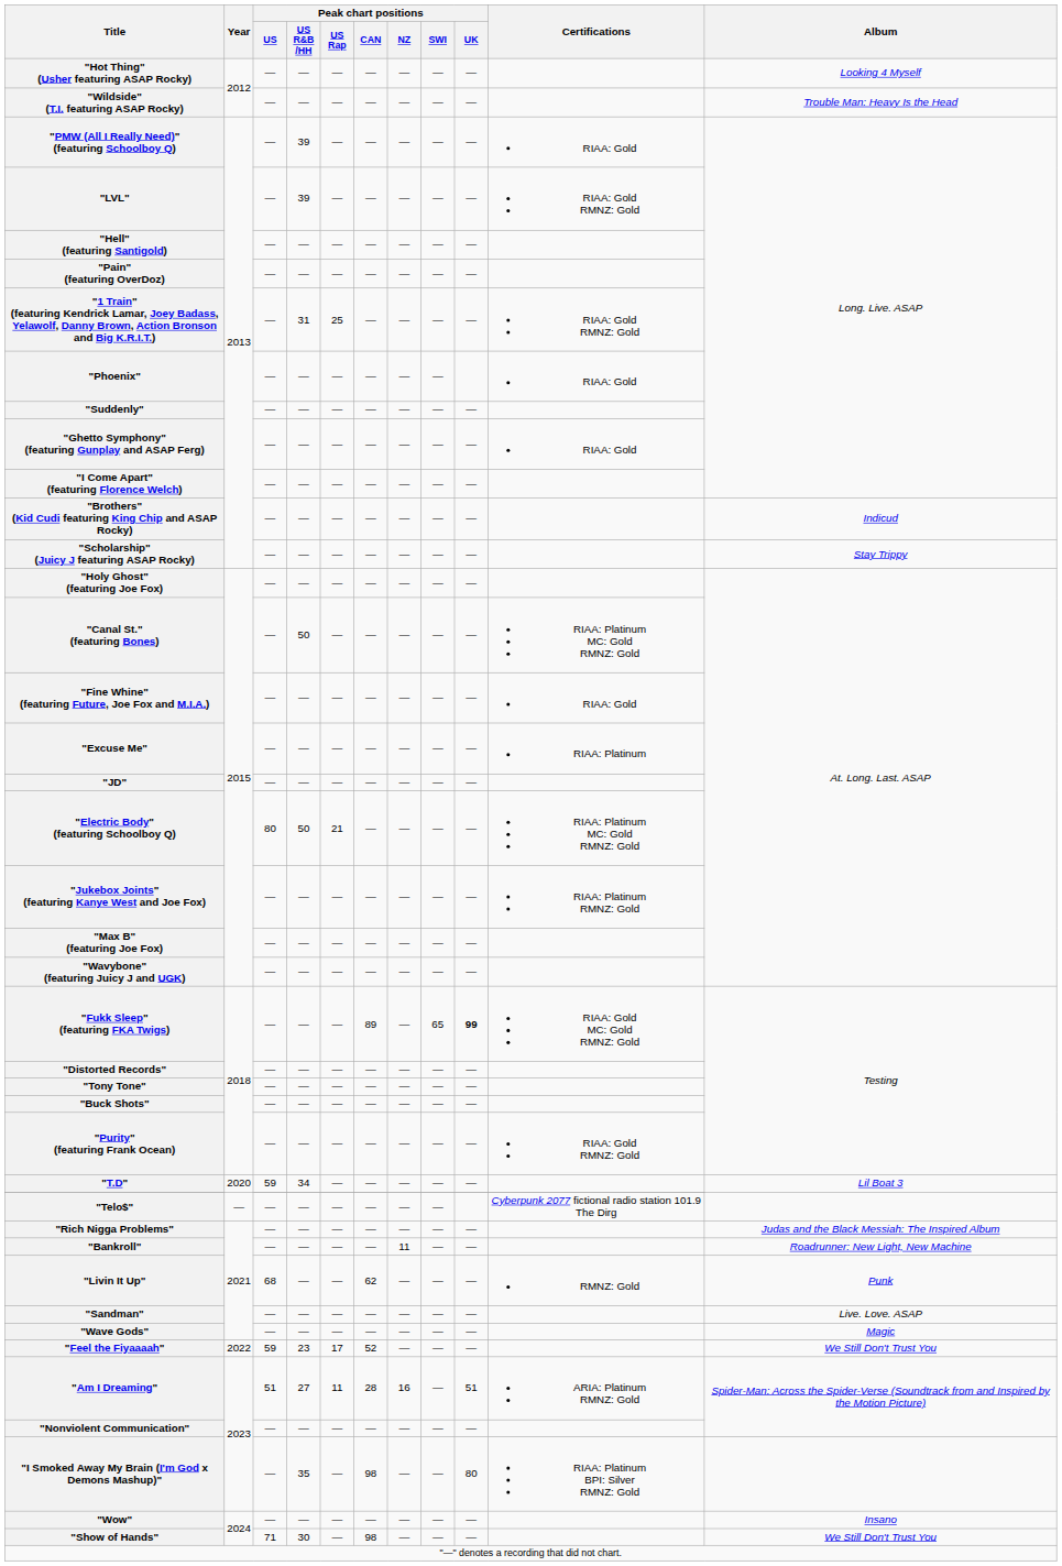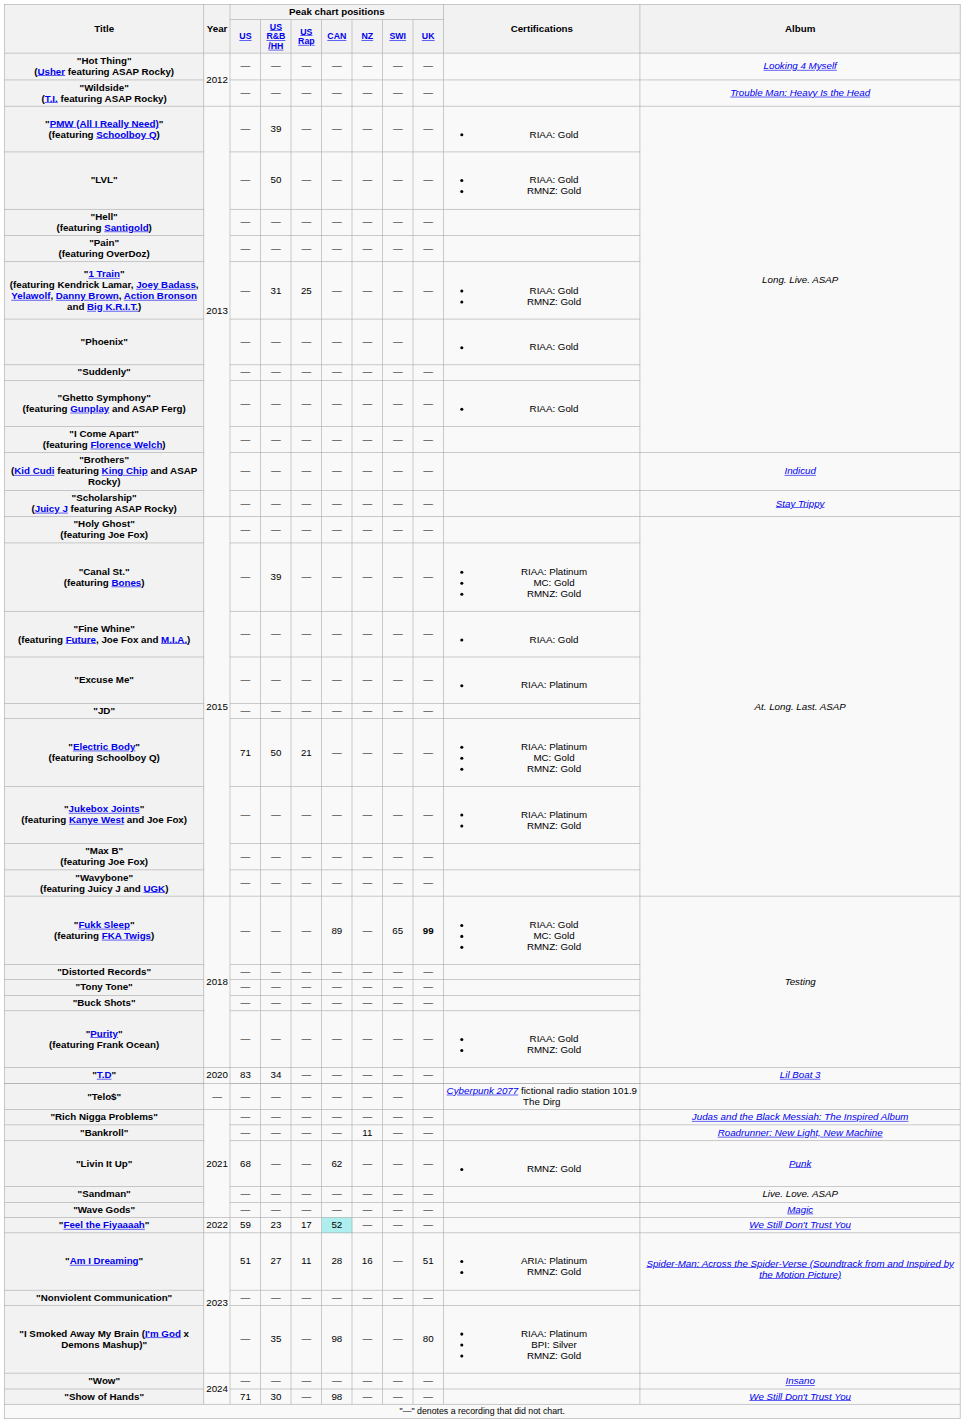 <table class="wikitable plainrowheaders" style="text-align:center;">
 <tr>
 <th rowspan="2" style="width:20em;">Title</th>
 <th rowspan="2">Year</th>
 <th colspan="7">Peak chart positions</th>
 <th rowspan="2">Certifications</th>
 <th rowspan="2">Album</th>
 </tr>
 <tr>
 <th scope="col" style="width:3em;font-size:90%;"><a href='#'>US</a><br></th>
 <th scope="col" style="width:3em;font-size:90%;"><a href='#'>US<br>R&B<br>/HH</a><br></th>
 <th scope="col" style="width:3em;font-size:90%;"><a href='#'>US<br>Rap</a><br></th>
 <th scope="col" style="width:3em;font-size:90%;"><a href='#'>CAN</a><br></th>
 <th scope="col" style="width:3em;font-size:90%;"><a href='#'>NZ</a><br></th>
 <th scope="col" style="width:3em;font-size:90%;"><a href='#'>SWI</a><br></th>
 <th scope="col" style="width:3em;font-size:90%;"><a href='#'>UK</a><br></th>
 </tr>
 <tr>
 <th scope="row">"Hot Thing"<br><span>(<a href='#'>Usher</a> featuring ASAP Rocky)</span></th>
 <td rowspan="2">2012</td>
 <td>—</td>
 <td>—</td>
 <td>—</td>
 <td>—</td>
 <td>—</td>
 <td>—</td>
 <td>—</td>
 <td></td>
 <td><em><a href='#'>Looking 4 Myself</a></em></td>
 </tr>
 <tr>
 <th scope="row">"Wildside"<br><span>(<a href='#'>T.I.</a> featuring ASAP Rocky)</span></th>
 <td>—</td>
 <td>—</td>
 <td>—</td>
 <td>—</td>
 <td>—</td>
 <td>—</td>
 <td>—</td>
 <td></td>
 <td><em><a href='#'>Trouble Man: Heavy Is the Head</a></em></td>
 </tr>
 <tr>
 <th scope="row">"<a href='#'>PMW (All I Really Need)</a>"<br><span>(featuring <a href='#'>Schoolboy Q</a>)</span></th>
 <td rowspan="11">2013</td>
 <td>—</td>
 <td>39</td>
 <td>—</td>
 <td>—</td>
 <td>—</td>
 <td>—</td>
 <td>—</td>
 <td><br><ul><li>RIAA: Gold</li></ul></td>
 <td rowspan="9"><em>Long. Live. ASAP</em></td>
 </tr>
 <tr>
 <th scope="row">"LVL"</th>
 <td>—</td>
-<td>39</td>
+<td>50</td>
 <td>—</td>
 <td>—</td>
 <td>—</td>
 <td>—</td>
 <td>—</td>
 <td><br><ul><li>RIAA: Gold</li><li>RMNZ: Gold</li></ul></td>
 </tr>
 <tr>
 <th scope="row">"Hell"<br><span>(featuring <a href='#'>Santigold</a>)</span></th>
 <td>—</td>
 <td>—</td>
 <td>—</td>
 <td>—</td>
 <td>—</td>
 <td>—</td>
 <td>—</td>
 <td></td>
 </tr>
 <tr>
 <th scope="row">"Pain"<br><span>(featuring OverDoz)</span></th>
 <td>—</td>
 <td>—</td>
 <td>—</td>
 <td>—</td>
 <td>—</td>
 <td>—</td>
 <td>—</td>
 <td></td>
 </tr>
 <tr>
 <th scope="row">"<a href='#'>1 Train</a>"<br><span>(featuring Kendrick Lamar, <a href='#'>Joey Badass</a>, <a href='#'>Yelawolf</a>, <a href='#'>Danny Brown</a>, <a href='#'>Action Bronson</a> and <a href='#'>Big K.R.I.T.</a>)</span></th>
 <td>—</td>
 <td>31</td>
 <td>25</td>
 <td>—</td>
 <td>—</td>
 <td>—</td>
 <td>—</td>
 <td><br><ul><li>RIAA: Gold</li><li>RMNZ: Gold</li></ul></td>
 </tr>
 <tr>
 <th scope="row">"Phoenix"</th>
 <td>—</td>
 <td>—</td>
 <td>—</td>
 <td>—</td>
 <td>—</td>
 <td>—</td>
 <td></td>
 <td><br><ul><li>RIAA: Gold</li></ul></td>
 </tr>
 <tr>
 <th scope="row">"Suddenly"</th>
 <td>—</td>
 <td>—</td>
 <td>—</td>
 <td>—</td>
 <td>—</td>
 <td>—</td>
 <td>—</td>
 <td></td>
 </tr>
 <tr>
 <th scope="row">"Ghetto Symphony"<br><span>(featuring <a href='#'>Gunplay</a> and ASAP Ferg)</span></th>
 <td>—</td>
 <td>—</td>
 <td>—</td>
 <td>—</td>
 <td>—</td>
 <td>—</td>
 <td>—</td>
 <td><br><ul><li>RIAA: Gold</li></ul></td>
 </tr>
 <tr>
 <th scope="row">"I Come Apart"<br><span>(featuring <a href='#'>Florence Welch</a>)</span></th>
 <td>—</td>
 <td>—</td>
 <td>—</td>
 <td>—</td>
 <td>—</td>
 <td>—</td>
 <td>—</td>
 <td></td>
 </tr>
 <tr>
 <th scope="row">"Brothers"<br><span>(<a href='#'>Kid Cudi</a> featuring <a href='#'>King Chip</a> and ASAP Rocky)</span></th>
 <td>—</td>
 <td>—</td>
 <td>—</td>
 <td>—</td>
 <td>—</td>
 <td>—</td>
 <td>—</td>
 <td></td>
 <td><em><a href='#'>Indicud</a></em></td>
 </tr>
 <tr>
 <th scope="row">"Scholarship"<br><span>(<a href='#'>Juicy J</a> featuring ASAP Rocky)</span></th>
 <td>—</td>
 <td>—</td>
 <td>—</td>
 <td>—</td>
 <td>—</td>
 <td>—</td>
 <td>—</td>
 <td></td>
 <td><em><a href='#'>Stay Trippy</a></em></td>
 </tr>
 <tr>
 <th scope="row">"Holy Ghost"<br><span>(featuring Joe Fox)</span></th>
 <td rowspan="9">2015</td>
 <td>—</td>
 <td>—</td>
 <td>—</td>
 <td>—</td>
 <td>—</td>
 <td>—</td>
 <td>—</td>
 <td></td>
 <td rowspan="9"><em>At. Long. Last. ASAP</em></td>
 </tr>
 <tr>
 <th scope="row">"Canal St."<br><span>(featuring <a href='#'>Bones</a>)</span></th>
 <td>—</td>
-<td>50</td>
+<td>39</td>
 <td>—</td>
 <td>—</td>
 <td>—</td>
 <td>—</td>
 <td>—</td>
 <td><br><ul><li>RIAA: Platinum</li><li>MC: Gold</li><li>RMNZ: Gold</li></ul></td>
 </tr>
 <tr>
 <th scope="row">"Fine Whine"<br><span>(featuring <a href='#'>Future</a>, Joe Fox and <a href='#'>M.I.A.</a>)</span></th>
 <td>—</td>
 <td>—</td>
 <td>—</td>
 <td>—</td>
 <td>—</td>
 <td>—</td>
 <td>—</td>
 <td><br><ul><li>RIAA: Gold</li></ul></td>
 </tr>
 <tr>
 <th scope="row">"Excuse Me"</th>
 <td>—</td>
 <td>—</td>
 <td>—</td>
 <td>—</td>
 <td>—</td>
 <td>—</td>
 <td>—</td>
 <td><br><ul><li>RIAA: Platinum</li></ul></td>
 </tr>
 <tr>
 <th scope="row">"JD"</th>
 <td>—</td>
 <td>—</td>
 <td>—</td>
 <td>—</td>
 <td>—</td>
 <td>—</td>
 <td>—</td>
 <td></td>
 </tr>
 <tr>
 <th scope="row">"<a href='#'>Electric Body</a>"<br><span>(featuring Schoolboy Q)</span></th>
-<td>80</td>
+<td>71</td>
 <td>50</td>
 <td>21</td>
 <td>—</td>
 <td>—</td>
 <td>—</td>
 <td>—</td>
 <td><br><ul><li>RIAA: Platinum</li><li>MC: Gold</li><li>RMNZ: Gold</li></ul></td>
 </tr>
 <tr>
 <th scope="row">"<a href='#'>Jukebox Joints</a>"<br><span>(featuring <a href='#'>Kanye West</a> and Joe Fox)</span></th>
 <td>—</td>
 <td>—</td>
 <td>—</td>
 <td>—</td>
 <td>—</td>
 <td>—</td>
 <td>—</td>
 <td><br><ul><li>RIAA: Platinum</li><li>RMNZ: Gold</li></ul></td>
 </tr>
 <tr>
 <th scope="row">"Max B"<br><span>(featuring Joe Fox)</span></th>
 <td>—</td>
 <td>—</td>
 <td>—</td>
 <td>—</td>
 <td>—</td>
 <td>—</td>
 <td>—</td>
 <td></td>
 </tr>
 <tr>
 <th scope="row">"Wavybone"<br><span>(featuring Juicy J and <a href='#'>UGK</a>)</span></th>
 <td>—</td>
 <td>—</td>
 <td>—</td>
 <td>—</td>
 <td>—</td>
 <td>—</td>
 <td>—</td>
 <td></td>
 </tr>
 <tr>
 <th scope="row">"<a href='#'>Fukk Sleep</a>"<br><span>(featuring <a href='#'>FKA Twigs</a>)</span></th>
 <td rowspan="5">2018</td>
 <td>—</td>
 <td>—</td>
 <td>—</td>
 <td>89</td>
 <td>—</td>
 <td>65</td>
 <td><strong>99</strong></td>
 <td><br><ul><li>RIAA: Gold</li><li>MC: Gold</li><li>RMNZ: Gold</li></ul></td>
 <td rowspan="5"><em>Testing</em></td>
 </tr>
 <tr>
 <th scope="row">"Distorted Records"</th>
 <td>—</td>
 <td>—</td>
 <td>—</td>
 <td>—</td>
 <td>—</td>
 <td>—</td>
 <td>—</td>
 <td></td>
 </tr>
 <tr>
 <th scope="row">"Tony Tone"</th>
 <td>—</td>
 <td>—</td>
 <td>—</td>
 <td>—</td>
 <td>—</td>
 <td>—</td>
 <td>—</td>
 <td></td>
 </tr>
 <tr>
 <th scope="row">"Buck Shots"</th>
 <td>—</td>
 <td>—</td>
 <td>—</td>
 <td>—</td>
 <td>—</td>
 <td>—</td>
 <td>—</td>
 <td></td>
 </tr>
 <tr>
 <th scope="row">"<a href='#'>Purity</a>"<br><span>(featuring Frank Ocean)</span></th>
 <td>—</td>
 <td>—</td>
 <td>—</td>
 <td>—</td>
 <td>—</td>
 <td>—</td>
 <td>—</td>
 <td><br><ul><li>RIAA: Gold</li><li>RMNZ: Gold</li></ul></td>
 </tr>
 <tr>
 <th scope="row">"<a href='#'>T.D</a>"<br></th>
 <td rowspan="2">2020</td>
-<td>59</td>
+<td>83</td>
 <td>34</td>
 <td>—</td>
 <td>—</td>
 <td>—</td>
 <td>—</td>
 <td>—</td>
 <td></td>
 <td><em><a href='#'>Lil Boat 3</a></em></td>
 </tr>
 <tr>
 </tr>
 <tr>
 <th scope="row">"Telo$"</th>
 <td>—</td>
 <td>—</td>
 <td>—</td>
 <td>—</td>
 <td>—</td>
 <td>—</td>
 <td>—</td>
 <td></td>
 <td><em><a href='#'>Cyberpunk 2077</a></em> fictional radio station 101.9 The Dirg</td>
 </tr>
 <tr>
 <th scope="row">"Rich Nigga Problems"</th>
 <td rowspan="5">2021</td>
 <td>—</td>
 <td>—</td>
 <td>—</td>
 <td>—</td>
 <td>—</td>
 <td>—</td>
 <td>—</td>
 <td></td>
 <td><em><a href='#'>Judas and the Black Messiah: The Inspired Album</a></em></td>
 </tr>
 <tr>
 <th scope="row">"Bankroll"<br></th>
 <td>—</td>
 <td>—</td>
 <td>—</td>
 <td>—</td>
 <td>11</td>
 <td>—</td>
 <td>—</td>
 <td></td>
 <td><em><a href='#'>Roadrunner: New Light, New Machine</a></em></td>
 </tr>
 <tr>
 <th scope="row">"Livin It Up"<br></th>
 <td>68</td>
 <td>—</td>
 <td>—</td>
 <td>62</td>
 <td>—</td>
 <td>—</td>
 <td>—</td>
 <td><br><ul><li>RMNZ: Gold</li></ul></td>
 <td><em><a href='#'>Punk</a></em></td>
 </tr>
 <tr>
 <th scope="row">"Sandman"</th>
 <td>—</td>
 <td>—</td>
 <td>—</td>
 <td>—</td>
 <td>—</td>
 <td>—</td>
 <td>—</td>
 <td></td>
 <td><em>Live. Love. ASAP</em></td>
 </tr>
 <tr>
 <th scope="row">"Wave Gods"<br></th>
 <td>—</td>
 <td>—</td>
 <td>—</td>
 <td>—</td>
 <td>—</td>
 <td>—</td>
 <td>—</td>
 <td></td>
 <td><em><a href='#'>Magic</a></em></td>
 </tr>
 <tr>
 <th scope="row">"<a href='#'>Feel the Fiyaaaah</a>"<br></th>
 <td>2022</td>
 <td>59</td>
 <td>23</td>
 <td>17</td>
-<td>52</td>
+<td style="background: paleturquoise;">52</td>
 <td>—</td>
 <td>—</td>
 <td>—</td>
 <td></td>
 <td><em><a href='#'>We Still Don't Trust You</a></em></td>
 </tr>
 <tr>
 <th scope="row">"<a href='#'>Am I Dreaming</a>"<br></th>
 <td rowspan="3">2023</td>
 <td>51</td>
 <td>27</td>
 <td>11</td>
 <td>28</td>
 <td>16</td>
 <td>—</td>
 <td>51</td>
 <td><br><ul><li>ARIA: Platinum</li><li>RMNZ: Gold</li></ul></td>
 <td rowspan="2"><em><a href='#'>Spider-Man: Across the Spider-Verse (Soundtrack from and Inspired by the Motion Picture)</a></em></td>
 </tr>
 <tr>
 <th scope="row">"Nonviolent Communication"<br></th>
 <td>—</td>
 <td>—</td>
 <td>—</td>
 <td>—</td>
 <td>—</td>
 <td>—</td>
 <td>—</td>
 <td></td>
 </tr>
 <tr>
 <th scope="row">"I Smoked Away My Brain (<a href='#'>I'm God</a> x Demons Mashup)"<br></th>
 <td>—</td>
 <td>35</td>
 <td>—</td>
 <td>98</td>
 <td>—</td>
 <td>—</td>
 <td>80</td>
 <td><br><ul><li>RIAA: Platinum</li><li>BPI: Silver</li><li>RMNZ: Gold</li></ul></td>
 <td></td>
 </tr>
 <tr>
 <th scope="row">"Wow"<br></th>
 <td rowspan="2">2024</td>
 <td>—</td>
 <td>—</td>
 <td>—</td>
 <td>—</td>
 <td>—</td>
 <td>—</td>
 <td>—</td>
 <td></td>
 <td><em><a href='#'>Insano</a></em></td>
 </tr>
 <tr>
 <th scope="row">"Show of Hands"<br></th>
 <td>71</td>
 <td>30</td>
 <td>—</td>
 <td>98</td>
 <td>—</td>
 <td>—</td>
 <td>—</td>
 <td></td>
 <td><em><a href='#'>We Still Don't Trust You</a></em></td>
 </tr>
 <tr>
 <td colspan="13" style="font-size:90%">"—" denotes a recording that did not chart.</td>
 </tr>
 </table>
